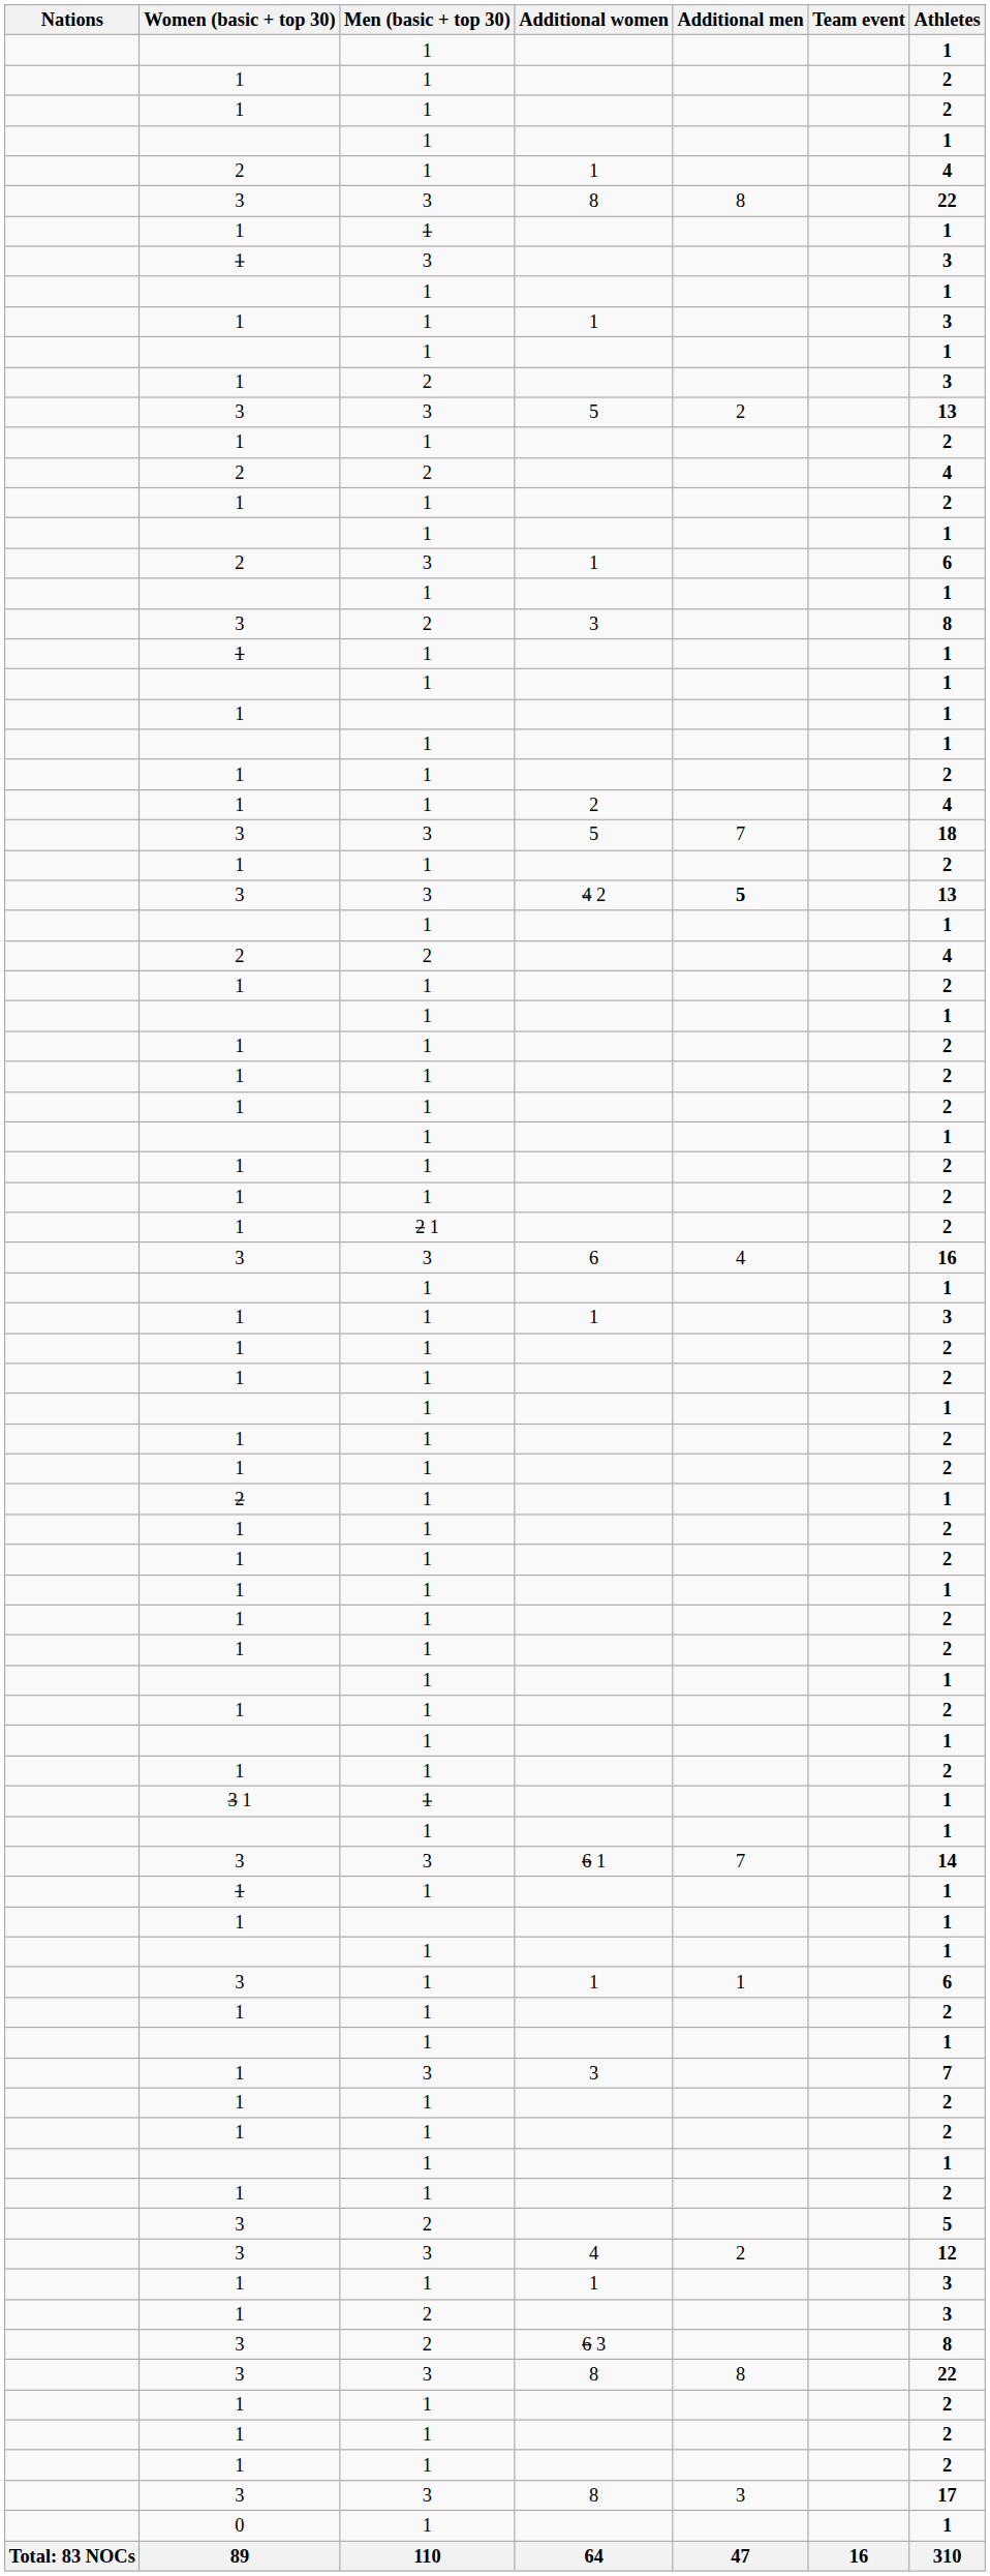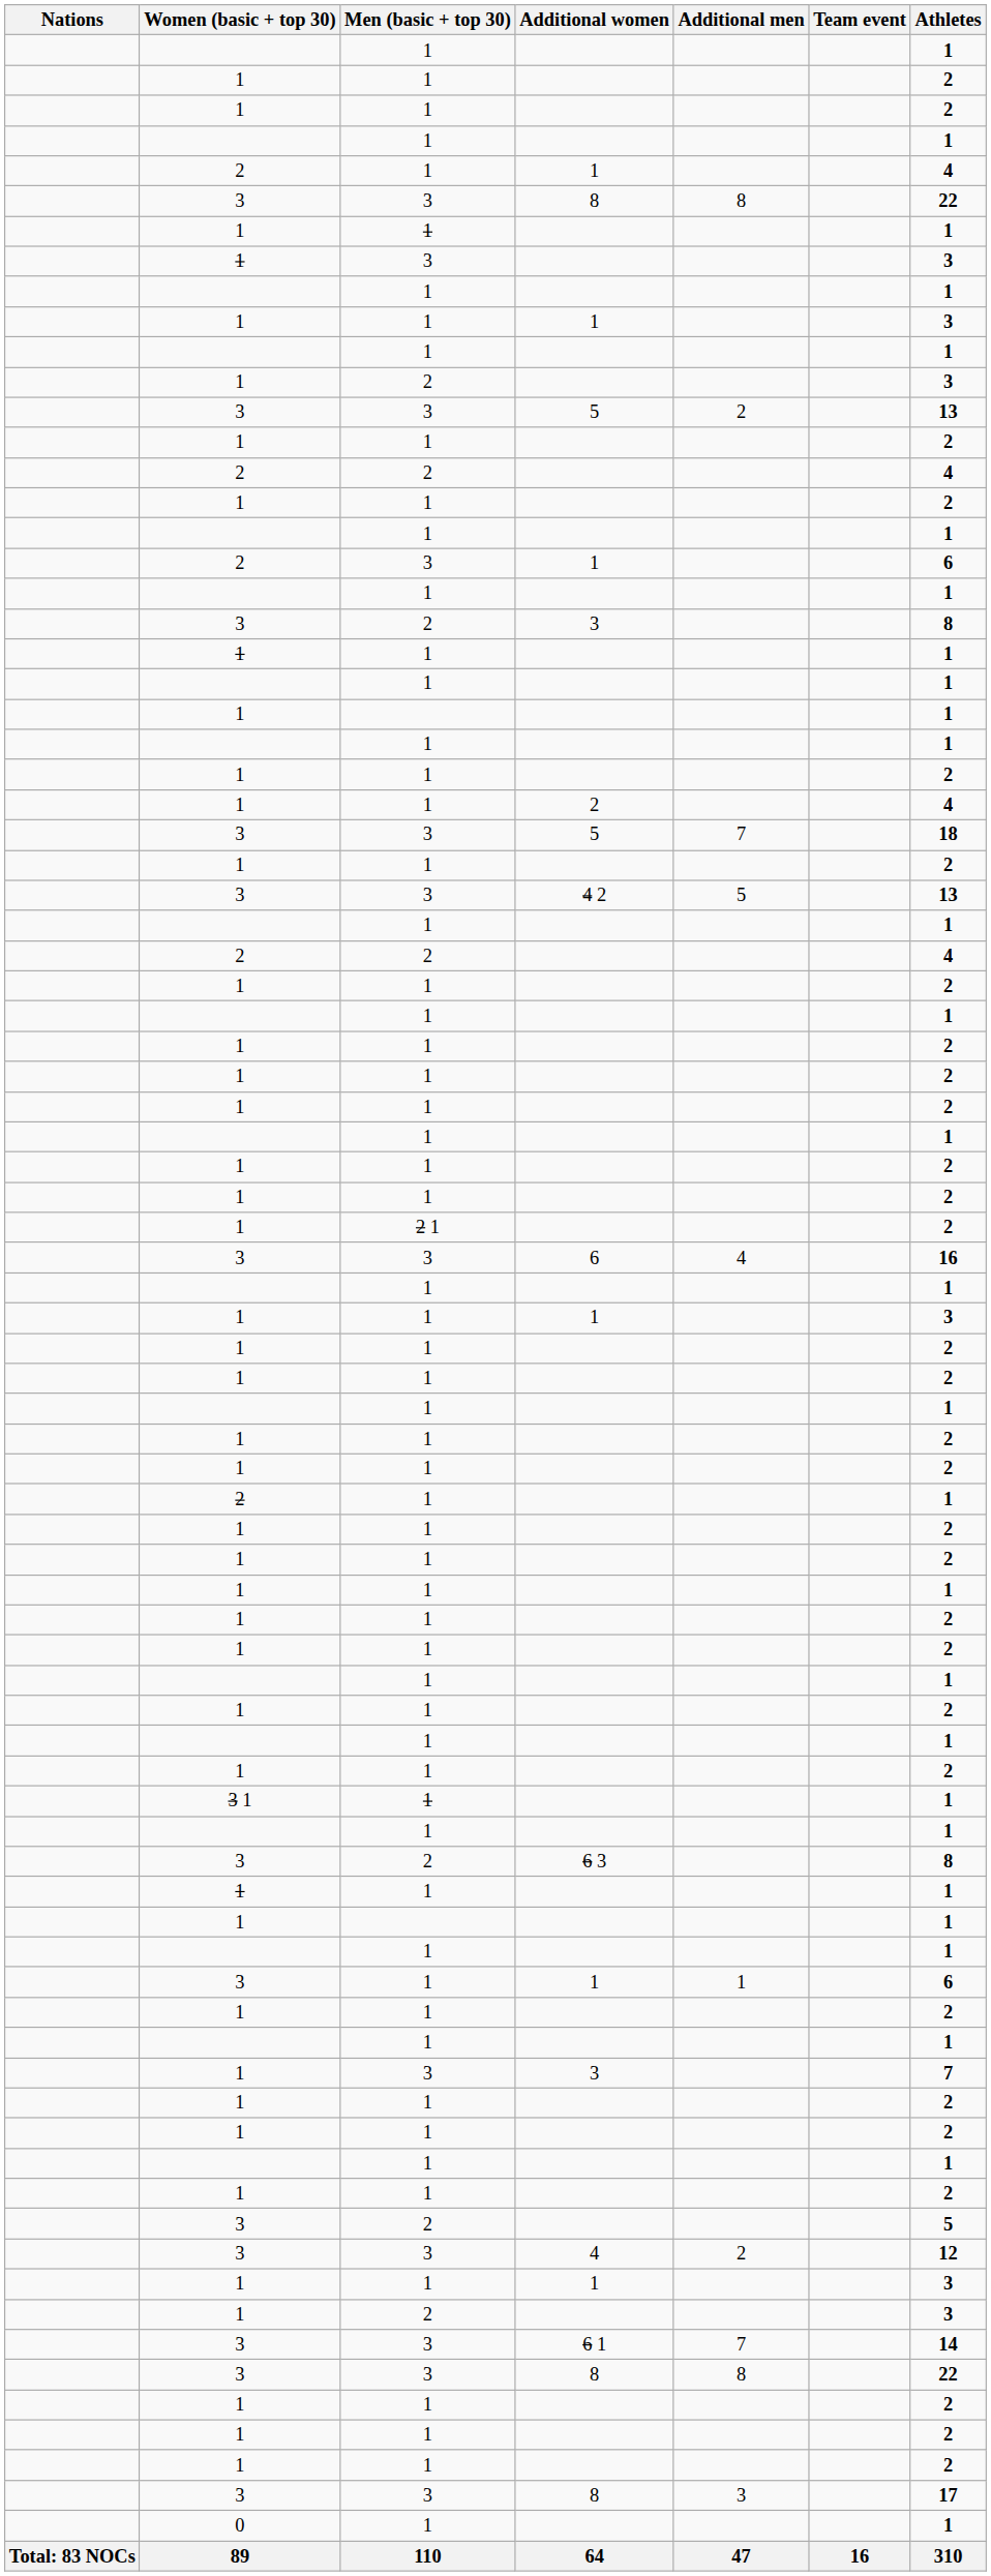 <table class="wikitable sortable" style="text-align:center;">
 <tr>
 <th>Nations</th>
 <th>Women (basic + top 30)</th>
 <th>Men (basic + top 30)</th>
 <th>Additional women</th>
 <th>Additional men</th>
 <th>Team event</th>
 <th>Athletes</th>
 </tr>
 <tr>
 <td style="text-align:left"></td>
 <td></td>
 <td>1</td>
 <td></td>
 <td></td>
 <td></td>
 <td><strong>1</strong></td>
 </tr>
 <tr>
 <td style="text-align:left"></td>
 <td>1</td>
 <td>1</td>
 <td></td>
 <td></td>
 <td></td>
 <td><strong>2</strong></td>
 </tr>
 <tr>
 <td style="text-align:left"></td>
 <td>1</td>
 <td>1</td>
 <td></td>
 <td></td>
 <td></td>
 <td><strong>2</strong></td>
 </tr>
 <tr>
 <td style="text-align:left"></td>
 <td></td>
 <td>1</td>
 <td></td>
 <td></td>
 <td></td>
 <td><strong>1</strong></td>
 </tr>
 <tr>
 <td style="text-align:left"></td>
 <td>2</td>
 <td>1</td>
 <td>1</td>
 <td></td>
 <td></td>
 <td><strong>4</strong></td>
 </tr>
 <tr>
 <td style="text-align:left"></td>
 <td>3</td>
 <td>3</td>
 <td>8</td>
 <td>8</td>
 <td></td>
 <td><strong>22</strong></td>
 </tr>
 <tr>
 <td style="text-align:left"></td>
 <td>1</td>
 <td><s>1</s></td>
 <td></td>
 <td></td>
 <td></td>
 <td><strong>1</strong></td>
 </tr>
 <tr>
 <td style="text-align:left"></td>
 <td><s>1</s></td>
 <td>3</td>
 <td></td>
 <td></td>
 <td></td>
 <td><strong>3</strong></td>
 </tr>
 <tr>
 <td style="text-align:left"></td>
 <td></td>
 <td>1</td>
 <td></td>
 <td></td>
 <td></td>
 <td><strong>1</strong></td>
 </tr>
 <tr>
 <td style="text-align:left"></td>
 <td>1</td>
 <td>1</td>
 <td>1</td>
 <td></td>
 <td></td>
 <td><strong>3</strong></td>
 </tr>
 <tr>
 <td style="text-align:left"></td>
 <td></td>
 <td>1</td>
 <td></td>
 <td></td>
 <td></td>
 <td><strong>1</strong></td>
 </tr>
 <tr>
 <td style="text-align:left"></td>
 <td>1</td>
 <td>2</td>
 <td></td>
 <td></td>
 <td></td>
 <td><strong>3</strong></td>
 </tr>
 <tr>
 <td style="text-align:left"></td>
 <td>3</td>
 <td>3</td>
 <td>5</td>
 <td>2</td>
 <td></td>
 <td><strong>13</strong></td>
 </tr>
 <tr>
 <td style="text-align:left"></td>
 <td>1</td>
 <td>1</td>
 <td></td>
 <td></td>
 <td></td>
 <td><strong>2</strong></td>
 </tr>
 <tr>
 <td style="text-align:left"></td>
 <td>2</td>
 <td>2</td>
 <td></td>
 <td></td>
 <td></td>
 <td><strong>4</strong></td>
 </tr>
 <tr>
 <td style="text-align:left"></td>
 <td>1</td>
 <td>1</td>
 <td></td>
 <td></td>
 <td></td>
 <td><strong>2</strong></td>
 </tr>
 <tr>
 <td style="text-align:left"></td>
 <td></td>
 <td>1</td>
 <td></td>
 <td></td>
 <td></td>
 <td><strong>1</strong></td>
 </tr>
 <tr>
 <td style="text-align:left"></td>
 <td>2</td>
 <td>3</td>
 <td>1</td>
 <td></td>
 <td></td>
 <td><strong>6</strong></td>
 </tr>
 <tr>
 <td style="text-align:left"></td>
 <td></td>
 <td>1</td>
 <td></td>
 <td></td>
 <td></td>
 <td><strong>1</strong></td>
 </tr>
 <tr>
 <td style="text-align:left"></td>
 <td>3</td>
 <td>2</td>
 <td>3</td>
 <td></td>
 <td></td>
 <td><strong>8</strong></td>
 </tr>
 <tr>
 <td style="text-align:left"></td>
 <td><s>1</s></td>
 <td>1</td>
 <td></td>
 <td></td>
 <td></td>
 <td><strong>1</strong></td>
 </tr>
 <tr>
 <td style="text-align:left"></td>
 <td></td>
 <td>1</td>
 <td></td>
 <td></td>
 <td></td>
 <td><strong>1</strong></td>
 </tr>
 <tr>
 <td style="text-align:left"></td>
 <td>1</td>
 <td></td>
 <td></td>
 <td></td>
 <td></td>
 <td><strong>1</strong></td>
 </tr>
 <tr>
 <td style="text-align:left"></td>
 <td></td>
 <td>1</td>
 <td></td>
 <td></td>
 <td></td>
 <td><strong>1</strong></td>
 </tr>
 <tr>
 <td style="text-align:left"></td>
 <td>1</td>
 <td>1</td>
 <td></td>
 <td></td>
 <td></td>
 <td><strong>2</strong></td>
 </tr>
 <tr>
 <td style="text-align:left"></td>
 <td>1</td>
 <td>1</td>
 <td>2</td>
 <td></td>
 <td></td>
 <td><strong>4</strong></td>
 </tr>
 <tr>
 <td style="text-align:left"></td>
 <td>3</td>
 <td>3</td>
 <td>5</td>
 <td>7</td>
 <td></td>
 <td><strong>18</strong></td>
 </tr>
 <tr>
 <td style="text-align:left"></td>
 <td>1</td>
 <td>1</td>
 <td></td>
 <td></td>
 <td></td>
 <td><strong>2</strong></td>
 </tr>
 <tr>
 <td style="text-align:left"></td>
 <td>3</td>
 <td>3</td>
 <td><s>4</s> 2</td>
-<td><strong>5</strong></td>
+<td>5</td>
 <td></td>
 <td><strong>13</strong></td>
 </tr>
 <tr>
 <td style="text-align:left"></td>
 <td></td>
 <td>1</td>
 <td></td>
 <td></td>
 <td></td>
 <td><strong>1</strong></td>
 </tr>
 <tr>
 <td style="text-align:left"></td>
 <td>2</td>
 <td>2</td>
 <td></td>
 <td></td>
 <td></td>
 <td><strong>4</strong></td>
 </tr>
 <tr>
 <td style="text-align:left"></td>
 <td>1</td>
 <td>1</td>
 <td></td>
 <td></td>
 <td></td>
 <td><strong>2</strong></td>
 </tr>
 <tr>
 <td style="text-align:left"></td>
 <td></td>
 <td>1</td>
 <td></td>
 <td></td>
 <td></td>
 <td><strong>1</strong></td>
 </tr>
 <tr>
 <td style="text-align:left"></td>
 <td>1</td>
 <td>1</td>
 <td></td>
 <td></td>
 <td></td>
 <td><strong>2</strong></td>
 </tr>
 <tr>
 <td style="text-align:left"></td>
 <td>1</td>
 <td>1</td>
 <td></td>
 <td></td>
 <td></td>
 <td><strong>2 </strong></td>
 </tr>
 <tr>
 <td style="text-align:left"></td>
 <td>1</td>
 <td>1</td>
 <td></td>
 <td></td>
 <td></td>
 <td><strong>2</strong></td>
 </tr>
 <tr>
 <td style="text-align:left"></td>
 <td></td>
 <td>1</td>
 <td></td>
 <td></td>
 <td></td>
 <td><strong>1</strong></td>
 </tr>
 <tr>
 <td style="text-align:left"></td>
 <td>1</td>
 <td>1</td>
 <td></td>
 <td></td>
 <td></td>
 <td><strong>2</strong></td>
 </tr>
 <tr>
 <td style="text-align:left"></td>
 <td>1</td>
 <td>1</td>
 <td></td>
 <td></td>
 <td></td>
 <td><strong>2</strong></td>
 </tr>
 <tr>
 <td style="text-align:left"></td>
 <td>1</td>
 <td><s>2</s> 1</td>
 <td></td>
 <td></td>
 <td></td>
 <td><strong>2</strong></td>
 </tr>
 <tr>
 <td style="text-align:left"></td>
 <td>3</td>
 <td>3</td>
 <td>6</td>
 <td>4</td>
 <td></td>
 <td><strong>16</strong></td>
 </tr>
 <tr>
 <td style="text-align:left"></td>
 <td></td>
 <td>1</td>
 <td></td>
 <td></td>
 <td></td>
 <td><strong>1</strong></td>
 </tr>
 <tr>
 <td style="text-align:left"></td>
 <td>1</td>
 <td>1</td>
 <td>1</td>
 <td></td>
 <td></td>
 <td><strong>3</strong></td>
 </tr>
 <tr>
 <td style="text-align:left"></td>
 <td>1</td>
 <td>1</td>
 <td></td>
 <td></td>
 <td></td>
 <td><strong>2</strong></td>
 </tr>
 <tr>
 <td style="text-align:left"></td>
 <td>1</td>
 <td>1</td>
 <td></td>
 <td></td>
 <td></td>
 <td><strong>2</strong></td>
 </tr>
 <tr>
 <td style="text-align:left"></td>
 <td></td>
 <td>1</td>
 <td></td>
 <td></td>
 <td></td>
 <td><strong>1</strong></td>
 </tr>
 <tr>
 <td style="text-align:left"></td>
 <td>1</td>
 <td>1</td>
 <td></td>
 <td></td>
 <td></td>
 <td><strong>2</strong></td>
 </tr>
 <tr>
 <td style="text-align:left"></td>
 <td>1</td>
 <td>1</td>
 <td></td>
 <td></td>
 <td></td>
 <td><strong>2</strong></td>
 </tr>
 <tr>
 <td style="text-align:left"></td>
 <td><s>2</s></td>
 <td>1</td>
 <td></td>
 <td></td>
 <td></td>
 <td><strong>1</strong></td>
 </tr>
 <tr>
 <td style="text-align:left"></td>
 <td>1</td>
 <td>1</td>
 <td></td>
 <td></td>
 <td></td>
 <td><strong>2</strong></td>
 </tr>
 <tr>
 <td style="text-align:left"></td>
 <td>1</td>
 <td>1</td>
 <td></td>
 <td></td>
 <td></td>
 <td><strong>2</strong></td>
 </tr>
 <tr>
 <td style="text-align:left"></td>
 <td>1</td>
 <td>1</td>
 <td></td>
 <td></td>
 <td></td>
 <td><strong>1</strong></td>
 </tr>
 <tr>
 <td style="text-align:left"></td>
 <td>1</td>
 <td>1</td>
 <td></td>
 <td></td>
 <td></td>
 <td><strong>2</strong></td>
 </tr>
 <tr>
 <td style="text-align:left"></td>
 <td>1</td>
 <td>1</td>
 <td></td>
 <td></td>
 <td></td>
 <td><strong>2</strong></td>
 </tr>
 <tr>
 <td style="text-align:left"></td>
 <td></td>
 <td>1</td>
 <td></td>
 <td></td>
 <td></td>
 <td><strong>1</strong></td>
 </tr>
 <tr>
 <td style="text-align:left"></td>
 <td>1</td>
 <td>1</td>
 <td></td>
 <td></td>
 <td></td>
 <td><strong>2</strong></td>
 </tr>
 <tr>
 <td style="text-align:left"></td>
 <td></td>
 <td>1</td>
 <td></td>
 <td></td>
 <td></td>
 <td><strong>1</strong></td>
 </tr>
 <tr>
 <td style="text-align:left"></td>
 <td>1</td>
 <td>1</td>
 <td></td>
 <td></td>
 <td></td>
 <td><strong>2</strong></td>
 </tr>
 <tr>
 <td style="text-align:left"></td>
 <td><s>3</s> 1</td>
 <td><s>1</s></td>
 <td></td>
 <td></td>
 <td></td>
 <td><strong>1</strong></td>
 </tr>
 <tr>
 <td style="text-align:left"></td>
 <td></td>
 <td>1</td>
 <td></td>
 <td></td>
 <td></td>
 <td><strong>1</strong></td>
 </tr>
 <tr>
 <td style="text-align:left"></td>
 <td>3</td>
-<td>3</td>
-<td><s>6</s> 1</td>
-<td>7</td>
+<td>2</td>
+<td><s>6</s> 3</td>
 <td></td>
-<td><strong>14</strong></td>
+<td></td>
+<td><strong>8</strong></td>
 </tr>
 <tr>
 <td style="text-align:left"></td>
 <td><s>1</s></td>
 <td>1</td>
 <td></td>
 <td></td>
 <td></td>
 <td><strong>1</strong></td>
 </tr>
 <tr>
 <td style="text-align:left"></td>
 <td>1</td>
 <td></td>
 <td></td>
 <td></td>
 <td></td>
 <td><strong>1</strong></td>
 </tr>
 <tr>
 <td style="text-align:left"></td>
 <td></td>
 <td>1</td>
 <td></td>
 <td></td>
 <td></td>
 <td><strong>1</strong></td>
 </tr>
 <tr>
 <td style="text-align:left"></td>
 <td>3</td>
 <td>1</td>
 <td>1</td>
 <td>1</td>
 <td></td>
 <td><strong>6</strong></td>
 </tr>
 <tr>
 <td style="text-align:left"></td>
 <td>1</td>
 <td>1</td>
 <td></td>
 <td></td>
 <td></td>
 <td><strong>2</strong></td>
 </tr>
 <tr>
 <td style="text-align:left"></td>
 <td></td>
 <td>1</td>
 <td></td>
 <td></td>
 <td></td>
 <td><strong>1</strong></td>
 </tr>
 <tr>
 <td style="text-align:left"></td>
 <td>1</td>
 <td>3</td>
 <td>3</td>
 <td></td>
 <td></td>
 <td><strong>7</strong></td>
 </tr>
 <tr>
 <td style="text-align:left"></td>
 <td>1</td>
 <td>1</td>
 <td></td>
 <td></td>
 <td></td>
 <td><strong>2</strong></td>
 </tr>
 <tr>
 <td style="text-align:left"></td>
 <td>1</td>
 <td>1</td>
 <td></td>
 <td></td>
 <td></td>
 <td><strong>2</strong></td>
 </tr>
 <tr>
 <td style="text-align:left"></td>
 <td></td>
 <td>1</td>
 <td></td>
 <td></td>
 <td></td>
 <td><strong>1</strong></td>
 </tr>
 <tr>
 <td style="text-align:left"></td>
 <td>1</td>
 <td>1</td>
 <td></td>
 <td></td>
 <td></td>
 <td><strong>2</strong></td>
 </tr>
 <tr>
 <td style="text-align:left"></td>
 <td>3</td>
 <td>2</td>
 <td></td>
 <td></td>
 <td></td>
 <td><strong>5</strong></td>
 </tr>
 <tr>
 <td style="text-align:left"></td>
 <td>3</td>
 <td>3</td>
 <td>4</td>
 <td>2</td>
 <td></td>
 <td><strong>12</strong></td>
 </tr>
 <tr>
 <td style="text-align:left"></td>
 <td>1</td>
 <td>1</td>
 <td>1</td>
 <td></td>
 <td></td>
 <td><strong>3</strong></td>
 </tr>
 <tr>
 <td style="text-align:left"></td>
 <td>1</td>
 <td>2</td>
 <td></td>
 <td></td>
 <td></td>
 <td><strong>3</strong></td>
 </tr>
 <tr>
 <td style="text-align:left"></td>
 <td>3</td>
-<td>2</td>
-<td><s>6</s> 3</td>
+<td>3</td>
+<td><s>6</s> 1</td>
+<td>7</td>
 <td></td>
-<td></td>
-<td><strong>8</strong></td>
+<td><strong>14</strong></td>
 </tr>
 <tr>
 <td style="text-align:left"></td>
 <td>3</td>
 <td>3</td>
 <td>8</td>
 <td>8</td>
 <td></td>
 <td><strong>22</strong></td>
 </tr>
 <tr>
 <td style="text-align:left"></td>
 <td>1</td>
 <td>1</td>
 <td></td>
 <td></td>
 <td></td>
 <td><strong>2</strong></td>
 </tr>
 <tr>
 <td style="text-align:left"></td>
 <td>1</td>
 <td>1</td>
 <td></td>
 <td></td>
 <td></td>
 <td><strong>2</strong></td>
 </tr>
 <tr>
 <td style="text-align:left"></td>
 <td>1</td>
 <td>1</td>
 <td></td>
 <td></td>
 <td></td>
 <td><strong>2</strong></td>
 </tr>
 <tr>
 <td style="text-align:left"></td>
 <td>3</td>
 <td>3</td>
 <td>8</td>
 <td>3</td>
 <td></td>
 <td><strong>17</strong></td>
 </tr>
 <tr>
 <td style="text-align:left"></td>
 <td>0</td>
 <td>1</td>
 <td></td>
 <td></td>
 <td></td>
 <td><strong>1</strong></td>
 </tr>
 <tr>
 <th>Total: 83 NOCs</th>
 <th>89</th>
 <th>110</th>
 <th>64</th>
 <th>47</th>
 <th>16</th>
 <th>310</th>
 </tr>
 </table>
